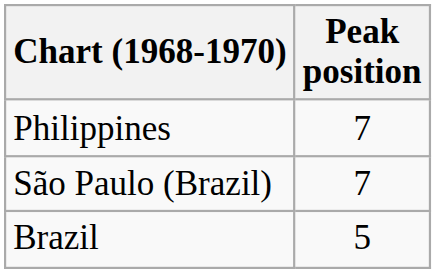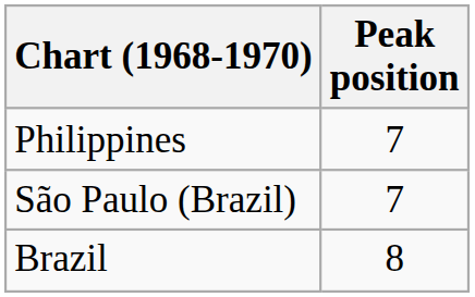 <table class="wikitable sortable">
 <tr>
 <th>Chart (1968-1970)</th>
 <th>Peak<br>position</th>
 </tr>
 <tr>
 <td>Philippines</td>
 <td style="text-align:center;">7</td>
 </tr>
 <tr>
 <td>São Paulo (Brazil)</td>
 <td style="text-align:center;">7</td>
 </tr>
 <tr>
 <td>Brazil</td>
-<td style="text-align:center;">5</td>
+<td style="text-align:center;">8</td>
 </tr>
 </table>
